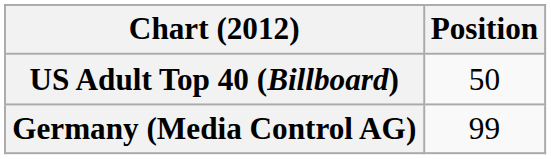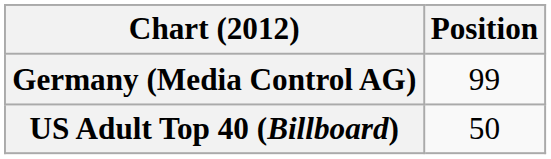 <table class="wikitable plainrowheaders">
 <tr>
 <th>Chart (2012)</th>
 <th>Position</th>
 </tr>
 <tr>
+<th scope="row">Germany (Media Control AG)</th>
+<td style="text-align:center;">99</td>
+</tr>
+<tr>
 <th scope="row">US Adult Top 40 (<em>Billboard</em>)</th>
 <td style="text-align:center;">50</td>
 </tr>
-<tr>
-<th scope="row">Germany (Media Control AG)</th>
-<td style="text-align:center;">99</td>
-</tr>
 </table>
